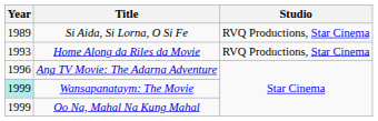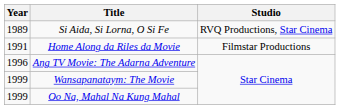 <table class="wikitable sortable">
 <tr>
 <th>Year</th>
 <th>Title</th>
 <th>Studio</th>
 </tr>
 <tr align="center">
 <td>1989</td>
 <td><em>Si Aida, Si Lorna, O Si Fe</em></td>
 <td>RVQ Productions, <a href='#'>Star Cinema</a></td>
 </tr>
 <tr align="center">
-<td>1993</td>
+<td>1991</td>
 <td><em><a href='#'>Home Along da Riles da Movie</a></em></td>
-<td>RVQ Productions, <a href='#'>Star Cinema</a></td>
+<td>Filmstar Productions</td>
 </tr>
 <tr align="center">
 <td>1996</td>
 <td><em><a href='#'>Ang TV Movie: The Adarna Adventure</a></em></td>
 <td rowspan=3><a href='#'>Star Cinema</a></td>
 </tr>
 <tr align="center">
-<td style="background: paleturquoise;">1999</td>
+<td>1999</td>
 <td><em><a href='#'>Wansapanataym: The Movie</a></em></td>
 </tr>
 <tr align="center">
 <td>1999</td>
 <td><em><a href='#'>Oo Na, Mahal Na Kung Mahal</a></em></td>
 </tr>
 </table>
